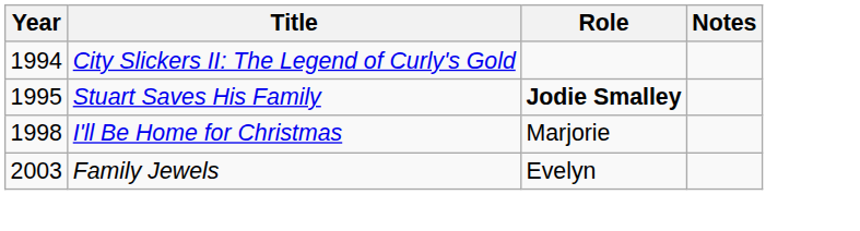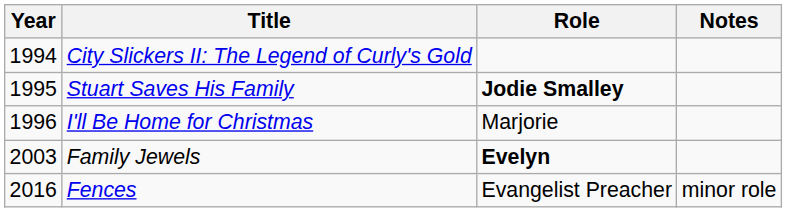 <table class="wikitable sortable">
 <tr>
 <th>Year</th>
 <th>Title</th>
 <th>Role</th>
 <th class="unsortable">Notes</th>
 </tr>
 <tr>
 <td>1994</td>
 <td><em><a href='#'>City Slickers II: The Legend of Curly's Gold</a></em></td>
 <td></td>
 <td></td>
 </tr>
 <tr>
 <td>1995</td>
 <td><em><a href='#'>Stuart Saves His Family</a></em></td>
 <td><strong>Jodie Smalley</strong></td>
 <td></td>
 </tr>
 <tr>
-<td>1998</td>
+<td>1996</td>
 <td><em><a href='#'>I'll Be Home for Christmas</a></em></td>
 <td>Marjorie</td>
 <td></td>
 </tr>
 <tr>
 <td>2003</td>
 <td><em> Family Jewels</em></td>
-<td>Evelyn</td>
+<td><strong>Evelyn</strong></td>
 <td></td>
 </tr>
+<tr>
+<td>2016</td>
+<td><em><a href='#'>Fences</a></em></td>
+<td>Evangelist Preacher</td>
+<td>minor role</td>
+</tr>
 </table>
